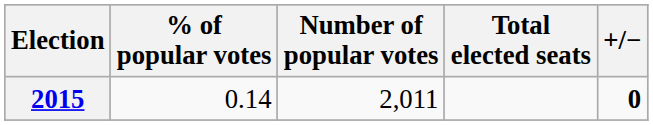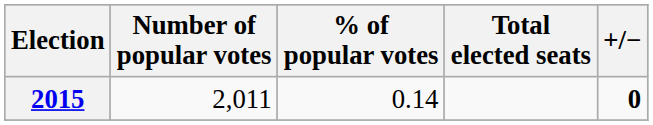 <table class="wikitable" style="text-align: right;">
 <tr align=center>
 <th>Election</th>
+<th>Number of<br>popular votes</th>
 <th>% of<br>popular votes</th>
-<th>Number of<br>popular votes</th>
 <th>Total<br>elected seats</th>
 <th>+/−</th>
 </tr>
 <tr>
 <th><a href='#'>2015</a></th>
+<td>2,011</td>
 <td>0.14</td>
-<td>2,011</td>
 <td></td>
 <td><strong>0</strong></td>
 </tr>
 </table>
